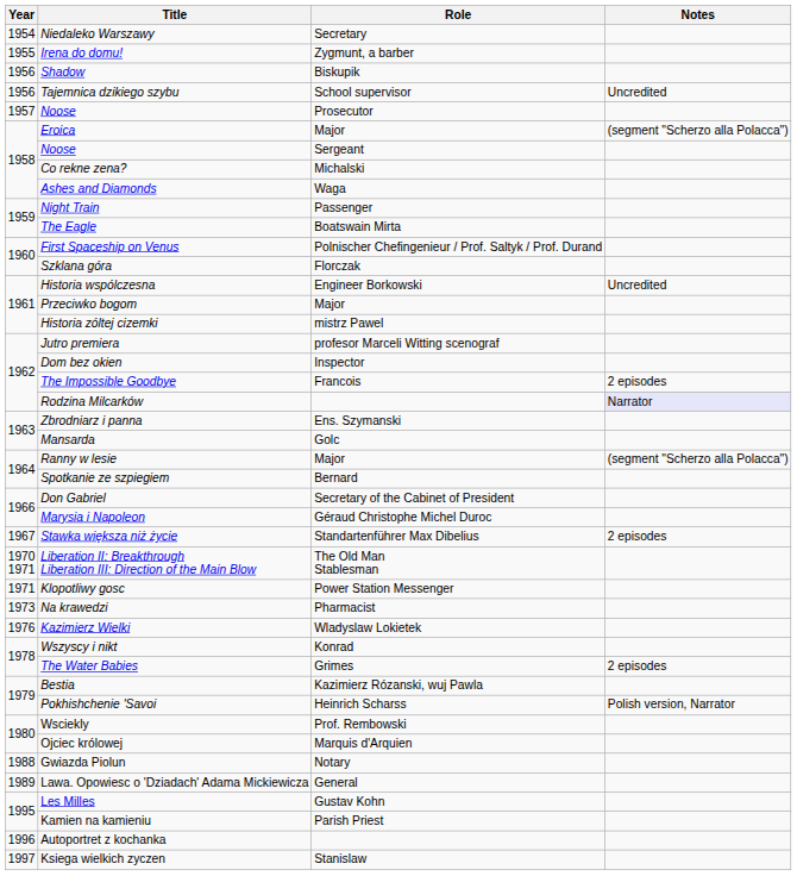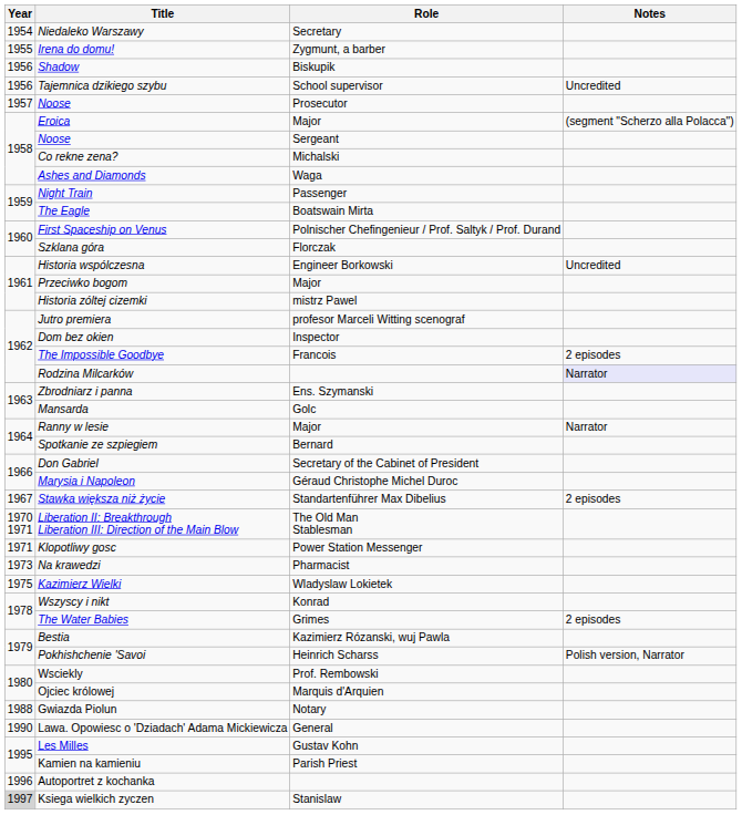 <table class="wikitable sortable">
 <tr>
 <th>Year</th>
 <th>Title</th>
 <th>Role</th>
 <th class="unsortable">Notes</th>
 </tr>
 <tr>
 <td>1954</td>
 <td><em>Niedaleko Warszawy</em></td>
 <td>Secretary</td>
 <td></td>
 </tr>
 <tr>
 <td>1955</td>
 <td><em><a href='#'>Irena do domu!</a></em></td>
 <td>Zygmunt, a barber</td>
 <td></td>
 </tr>
 <tr>
 <td>1956</td>
 <td><em><a href='#'>Shadow</a></em></td>
 <td>Biskupik</td>
 <td></td>
 </tr>
 <tr>
 <td>1956</td>
 <td><em>Tajemnica dzikiego szybu</em></td>
 <td>School supervisor</td>
 <td>Uncredited</td>
 </tr>
 <tr>
 <td>1957</td>
 <td><em><a href='#'>Noose</a></em></td>
 <td>Prosecutor</td>
 <td></td>
 </tr>
 <tr>
 <td rowspan=4>1958</td>
 <td><em><a href='#'>Eroica</a></em></td>
 <td>Major</td>
 <td>(segment "Scherzo alla Polacca")</td>
 </tr>
 <tr>
 <td><em><a href='#'>Noose</a></em></td>
 <td>Sergeant</td>
 <td></td>
 </tr>
 <tr>
 <td><em>Co rekne zena?</em></td>
 <td>Michalski</td>
 <td></td>
 </tr>
 <tr>
 <td><em><a href='#'>Ashes and Diamonds</a></em></td>
 <td>Waga</td>
 <td></td>
 </tr>
 <tr>
 <td rowspan=2>1959</td>
 <td><em><a href='#'>Night Train</a></em></td>
 <td>Passenger</td>
 <td></td>
 </tr>
 <tr>
 <td><em><a href='#'>The Eagle</a></em></td>
 <td>Boatswain Mirta</td>
 <td></td>
 </tr>
 <tr>
 <td rowspan=2>1960</td>
 <td><em><a href='#'>First Spaceship on Venus</a></em></td>
 <td>Polnischer Chefingenieur / Prof. Saltyk / Prof. Durand</td>
 <td></td>
 </tr>
 <tr>
 <td><em>Szklana góra</em></td>
 <td>Florczak</td>
 <td></td>
 </tr>
 <tr>
 <td rowspan=3>1961</td>
 <td><em>Historia wspólczesna</em></td>
 <td>Engineer Borkowski</td>
 <td>Uncredited</td>
 </tr>
 <tr>
 <td><em>Przeciwko bogom</em></td>
 <td>Major</td>
 <td></td>
 </tr>
 <tr>
 <td><em>Historia zóltej cizemki</em></td>
 <td>mistrz Pawel</td>
 <td></td>
 </tr>
 <tr>
 <td rowspan=4>1962</td>
 <td><em>Jutro premiera</em></td>
 <td>profesor Marceli Witting scenograf</td>
 <td></td>
 </tr>
 <tr>
 <td><em>Dom bez okien</em></td>
 <td>Inspector</td>
 <td></td>
 </tr>
 <tr>
 <td><em><a href='#'>The Impossible Goodbye</a></em></td>
 <td>Francois</td>
 <td>2 episodes</td>
 </tr>
 <tr>
 <td><em>Rodzina Milcarków</em></td>
 <td></td>
 <td style="background: lavender;">Narrator</td>
 </tr>
 <tr>
 <td rowspan=2>1963</td>
 <td><em>Zbrodniarz i panna</em></td>
 <td>Ens. Szymanski</td>
 <td></td>
 </tr>
 <tr>
 <td><em>Mansarda</em></td>
 <td>Golc</td>
 <td></td>
 </tr>
 <tr>
 <td rowspan=2>1964</td>
 <td><em>Ranny w lesie</em></td>
 <td>Major</td>
-<td>(segment "Scherzo alla Polacca")</td>
+<td>Narrator</td>
 </tr>
 <tr>
 <td><em>Spotkanie ze szpiegiem</em></td>
 <td>Bernard</td>
 <td></td>
 </tr>
 <tr>
 <td rowspan=2>1966</td>
 <td><em>Don Gabriel</em></td>
 <td>Secretary of the Cabinet of President</td>
 <td></td>
 </tr>
 <tr>
 <td><em><a href='#'>Marysia i Napoleon</a></em></td>
 <td>Géraud Christophe Michel Duroc</td>
 <td></td>
 </tr>
 <tr>
 <td>1967</td>
 <td><em><a href='#'>Stawka większa niż życie</a></em></td>
 <td>Standartenführer Max Dibelius</td>
 <td>2 episodes</td>
 </tr>
 <tr>
 <td>1970<br>1971</td>
 <td><em><a href='#'>Liberation II: Breakthrough</a></em><br><em><a href='#'>Liberation III: Direction of the Main Blow</a></em></td>
 <td>The Old Man<br>Stablesman</td>
 <td></td>
 </tr>
 <tr>
 <td>1971</td>
 <td><em>Klopotliwy gosc</em></td>
 <td>Power Station Messenger</td>
 <td></td>
 </tr>
 <tr>
 <td>1973</td>
 <td><em>Na krawedzi</em></td>
 <td>Pharmacist</td>
 <td></td>
 </tr>
 <tr>
-<td>1976</td>
+<td>1975</td>
 <td><em><a href='#'>Kazimierz Wielki</a></em></td>
 <td>Wladyslaw Lokietek</td>
 <td></td>
 </tr>
 <tr>
 <td rowspan=2>1978</td>
 <td><em>Wszyscy i nikt</em></td>
 <td>Konrad</td>
 <td></td>
 </tr>
 <tr>
 <td><em><a href='#'>The Water Babies</a></em></td>
 <td>Grimes</td>
 <td>2 episodes</td>
 </tr>
 <tr>
 <td rowspan=2>1979</td>
 <td><em>Bestia</em></td>
 <td>Kazimierz Rózanski, wuj Pawla</td>
 <td></td>
 </tr>
 <tr>
 <td><em>Pokhishchenie 'Savoi<strong></td>
 <td>Heinrich Scharss</td>
 <td>Polish version, Narrator</td>
 </tr>
 <tr>
 <td rowspan=2>1980</td>
 <td></em>Wsciekly<em></td>
 <td>Prof. Rembowski</td>
 <td></td>
 </tr>
 <tr>
 <td></em>Ojciec królowej<em></td>
 <td>Marquis d'Arquien</td>
 <td></td>
 </tr>
 <tr>
 <td>1988</td>
 <td></em>Gwiazda Piolun<em></td>
 <td>Notary</td>
 <td></td>
 </tr>
 <tr>
-<td>1989</td>
+<td>1990</td>
 <td></em>Lawa. Opowiesc o 'Dziadach' Adama Mickiewicza<em></td>
 <td>General</td>
 <td></td>
 </tr>
 <tr>
 <td rowspan=2>1995</td>
 <td></em><a href='#'>Les Milles</a><em></td>
 <td>Gustav Kohn</td>
 <td></td>
 </tr>
 <tr>
 <td></em>Kamien na kamieniu<em></td>
 <td>Parish Priest</td>
 <td></td>
 </tr>
 <tr>
 <td>1996</td>
 <td></em>Autoportret z kochanka<em></td>
 <td></td>
 <td></td>
 </tr>
 <tr>
-<td>1997</td>
+<td style="background: lightgrey;">1997</td>
 <td></em>Ksiega wielkich zyczen<em></td>
 <td>Stanislaw</td>
 <td></td>
 </tr>
 </table>
